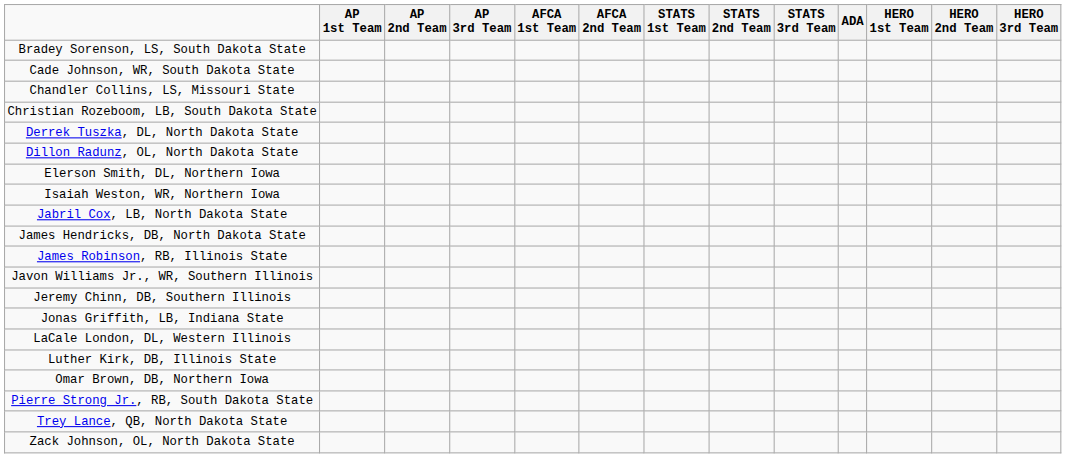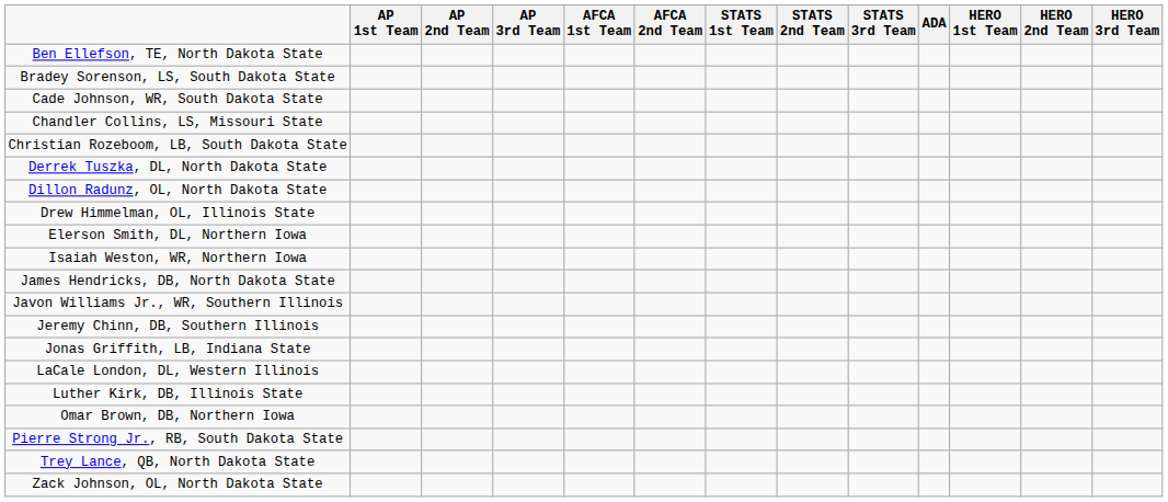 <table class="wikitable" style="white-space:nowrap; font-size:90%; text-align:center;">
 <tr>
 <td></td>
 <th>AP<br>1st Team</th>
 <th>AP<br>2nd Team</th>
 <th>AP<br>3rd Team</th>
 <th>AFCA<br>1st Team<br></th>
 <th>AFCA<br>2nd Team</th>
 <th>STATS <br>1st Team<br></th>
 <th>STATS<br>2nd Team</th>
 <th>STATS<br>3rd Team</th>
 <th>ADA<br></th>
 <th>HERO<br> 1st Team</th>
 <th>HERO<br>2nd Team</th>
 <th>HERO<br>3rd Team</th>
+</tr>
+<tr>
+<td><a href='#'>Ben Ellefson</a>, TE, North Dakota State</td>
+<td></td>
+<td></td>
+<td></td>
+<td></td>
+<td></td>
+<td></td>
+<td></td>
+<td></td>
+<td></td>
+<td></td>
+<td></td>
+<td></td>
 </tr>
 <tr>
 <td>Bradey Sorenson, LS, South Dakota State</td>
 <td></td>
 <td></td>
 <td></td>
 <td></td>
 <td></td>
 <td></td>
 <td></td>
 <td></td>
 <td></td>
 <td></td>
 <td></td>
 <td></td>
 </tr>
 <tr>
 <td>Cade Johnson, WR, South Dakota State</td>
 <td></td>
 <td></td>
 <td></td>
 <td></td>
 <td></td>
 <td></td>
 <td></td>
 <td></td>
 <td></td>
 <td></td>
 <td></td>
 <td></td>
 </tr>
 <tr>
 <td>Chandler Collins, LS, Missouri State</td>
 <td></td>
 <td></td>
 <td></td>
 <td></td>
 <td></td>
 <td></td>
 <td></td>
 <td></td>
 <td></td>
 <td></td>
 <td></td>
 <td></td>
 </tr>
 <tr>
 <td>Christian Rozeboom, LB, South Dakota State</td>
 <td></td>
 <td></td>
 <td></td>
 <td></td>
 <td></td>
 <td></td>
 <td></td>
 <td></td>
 <td></td>
 <td></td>
 <td></td>
 <td></td>
 </tr>
 <tr>
 <td><a href='#'>Derrek Tuszka</a>, DL, North Dakota State</td>
 <td></td>
 <td></td>
 <td></td>
 <td></td>
 <td></td>
 <td></td>
 <td></td>
 <td></td>
 <td></td>
 <td></td>
 <td></td>
 <td></td>
 </tr>
 <tr>
 <td><a href='#'>Dillon Radunz</a>, OL, North Dakota State</td>
 <td></td>
 <td></td>
 <td></td>
 <td></td>
 <td></td>
 <td></td>
 <td></td>
 <td></td>
 <td></td>
 <td></td>
 <td></td>
 <td></td>
 </tr>
 <tr>
+<td>Drew Himmelman, OL, Illinois State</td>
+<td></td>
+<td></td>
+<td></td>
+<td></td>
+<td></td>
+<td></td>
+<td></td>
+<td></td>
+<td></td>
+<td></td>
+<td></td>
+<td></td>
+</tr>
+<tr>
 <td>Elerson Smith, DL, Northern Iowa</td>
 <td></td>
 <td></td>
 <td></td>
 <td></td>
 <td></td>
 <td></td>
 <td></td>
 <td></td>
 <td></td>
 <td></td>
 <td></td>
 <td></td>
 </tr>
 <tr>
 <td>Isaiah Weston, WR, Northern Iowa</td>
 <td></td>
 <td></td>
 <td></td>
 <td></td>
 <td></td>
 <td></td>
 <td></td>
 <td></td>
 <td></td>
 <td></td>
 <td></td>
 <td></td>
 </tr>
 <tr>
-<td><a href='#'>Jabril Cox</a>, LB, North Dakota State</td>
-<td></td>
-<td></td>
-<td></td>
-<td></td>
-<td></td>
-<td></td>
-<td></td>
-<td></td>
-<td></td>
-<td></td>
-<td></td>
-<td></td>
-</tr>
-<tr>
 <td>James Hendricks, DB, North Dakota State</td>
-<td></td>
-<td></td>
-<td></td>
-<td></td>
-<td></td>
-<td></td>
-<td></td>
-<td></td>
-<td></td>
-<td></td>
-<td></td>
-<td></td>
-</tr>
-<tr>
-<td><a href='#'>James Robinson</a>, RB, Illinois State</td>
 <td></td>
 <td></td>
 <td></td>
 <td></td>
 <td></td>
 <td></td>
 <td></td>
 <td></td>
 <td></td>
 <td></td>
 <td></td>
 <td></td>
 </tr>
 <tr>
 <td>Javon Williams Jr., WR, Southern Illinois</td>
 <td></td>
 <td></td>
 <td></td>
 <td></td>
 <td></td>
 <td></td>
 <td></td>
 <td></td>
 <td></td>
 <td></td>
 <td></td>
 <td></td>
 </tr>
 <tr>
 <td>Jeremy Chinn, DB, Southern Illinois</td>
 <td></td>
 <td></td>
 <td></td>
 <td></td>
 <td></td>
 <td></td>
 <td></td>
 <td></td>
 <td></td>
 <td></td>
 <td></td>
 <td></td>
 </tr>
 <tr>
 <td>Jonas Griffith, LB, Indiana State</td>
 <td></td>
 <td></td>
 <td></td>
 <td></td>
 <td></td>
 <td></td>
 <td></td>
 <td></td>
 <td></td>
 <td></td>
 <td></td>
 <td></td>
 </tr>
 <tr>
 <td>LaCale London, DL, Western Illinois</td>
 <td></td>
 <td></td>
 <td></td>
 <td></td>
 <td></td>
 <td></td>
 <td></td>
 <td></td>
 <td></td>
 <td></td>
 <td></td>
 <td></td>
 </tr>
 <tr>
 <td>Luther Kirk, DB, Illinois State</td>
 <td></td>
 <td></td>
 <td></td>
 <td></td>
 <td></td>
 <td></td>
 <td></td>
 <td></td>
 <td></td>
 <td></td>
 <td></td>
 <td></td>
 </tr>
 <tr>
 <td>Omar Brown, DB, Northern Iowa</td>
 <td></td>
 <td></td>
 <td></td>
 <td></td>
 <td></td>
 <td></td>
 <td></td>
 <td></td>
 <td></td>
 <td></td>
 <td></td>
 <td></td>
 </tr>
 <tr>
 <td><a href='#'>Pierre Strong Jr.</a>, RB, South Dakota State</td>
 <td></td>
 <td></td>
 <td></td>
 <td></td>
 <td></td>
 <td></td>
 <td></td>
 <td></td>
 <td></td>
 <td></td>
 <td></td>
 <td></td>
 </tr>
 <tr>
 <td><a href='#'>Trey Lance</a>, QB, North Dakota State</td>
 <td></td>
 <td></td>
 <td></td>
 <td></td>
 <td></td>
 <td></td>
 <td></td>
 <td></td>
 <td></td>
 <td></td>
 <td></td>
 <td></td>
 </tr>
 <tr>
 <td>Zack Johnson, OL, North Dakota State</td>
 <td></td>
 <td></td>
 <td></td>
 <td></td>
 <td></td>
 <td></td>
 <td></td>
 <td></td>
 <td></td>
 <td></td>
 <td></td>
 <td></td>
 </tr>
 </table>
